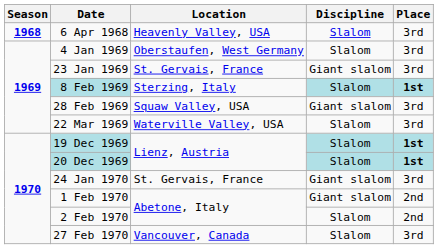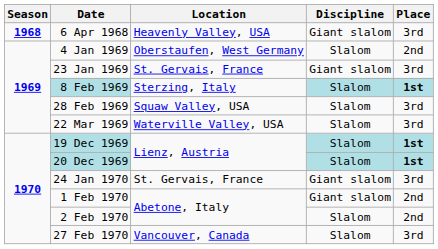 <table class="wikitable">
 <tr>
 <th>Season</th>
 <th>Date</th>
 <th>Location</th>
 <th>Discipline</th>
 <th>Place</th>
 </tr>
 <tr>
 <td align=center><strong><a href='#'>1968</a></strong></td>
 <td align=right>6 Apr 1968</td>
 <td> <a href='#'>Heavenly Valley</a>, <a href='#'>USA</a></td>
-<td align=center><a href='#'>Slalom</a></td>
+<td align=center>Giant slalom</td>
 <td align=center>3rd</td>
 </tr>
 <tr>
 <td align=center rowspan=5><strong><a href='#'>1969</a></strong></td>
 <td align=right>4 Jan 1969</td>
 <td> <a href='#'>Oberstaufen</a>, <a href='#'>West Germany</a></td>
 <td align=center>Slalom</td>
-<td align=center>3rd</td>
+<td align=center>2nd</td>
 </tr>
 <tr>
 <td align=right>23 Jan 1969</td>
 <td> <a href='#'>St. Gervais</a>, <a href='#'>France</a></td>
 <td align=center>Giant slalom</td>
 <td align=center>3rd</td>
 </tr>
 <tr>
 <td align=right bgcolor="#BOEOE6">8 Feb 1969</td>
 <td> <a href='#'>Sterzing</a>, <a href='#'>Italy</a></td>
 <td align=center bgcolor="#BOEOE6">Slalom</td>
 <td align=center bgcolor="#BOEOE6"><strong>1st</strong></td>
 </tr>
 <tr>
 <td align=right>28 Feb 1969</td>
 <td> <a href='#'>Squaw Valley</a>, USA</td>
-<td align=center>Giant slalom</td>
+<td align=center>Slalom</td>
 <td align=center>3rd</td>
 </tr>
 <tr>
 <td align=right>22 Mar 1969</td>
 <td> <a href='#'>Waterville Valley</a>, USA</td>
 <td align=center>Slalom</td>
 <td align=center>3rd</td>
 </tr>
 <tr>
 <td align=center rowspan=6><strong><a href='#'>1970</a></strong></td>
 <td align=right bgcolor="#BOEOE6">19 Dec 1969</td>
 <td rowspan=2> <a href='#'>Lienz</a>, <a href='#'>Austria</a></td>
 <td align=center bgcolor="#BOEOE6">Slalom</td>
 <td align=center bgcolor="#BOEOE6"><strong>1st</strong></td>
 </tr>
 <tr>
 <td align=right bgcolor="#BOEOE6">20 Dec 1969</td>
 <td align=center bgcolor="#BOEOE6">Slalom</td>
 <td align=center bgcolor="#BOEOE6"><strong>1st</strong></td>
 </tr>
 <tr>
 <td align=right>24 Jan 1970</td>
 <td> St. Gervais, France</td>
 <td align=center>Giant slalom</td>
 <td align=center>3rd</td>
 </tr>
 <tr>
 <td align=right>1 Feb 1970</td>
 <td rowspan=2> <a href='#'>Abetone</a>, Italy</td>
 <td align=center>Giant slalom</td>
 <td align=center>2nd</td>
 </tr>
 <tr>
 <td align=right>2 Feb 1970</td>
 <td align=center>Slalom</td>
 <td align=center>2nd</td>
 </tr>
 <tr>
 <td align=right>27 Feb 1970</td>
 <td> <a href='#'>Vancouver</a>, <a href='#'>Canada</a></td>
 <td align=center>Slalom</td>
 <td align=center>3rd</td>
 </tr>
 </table>
